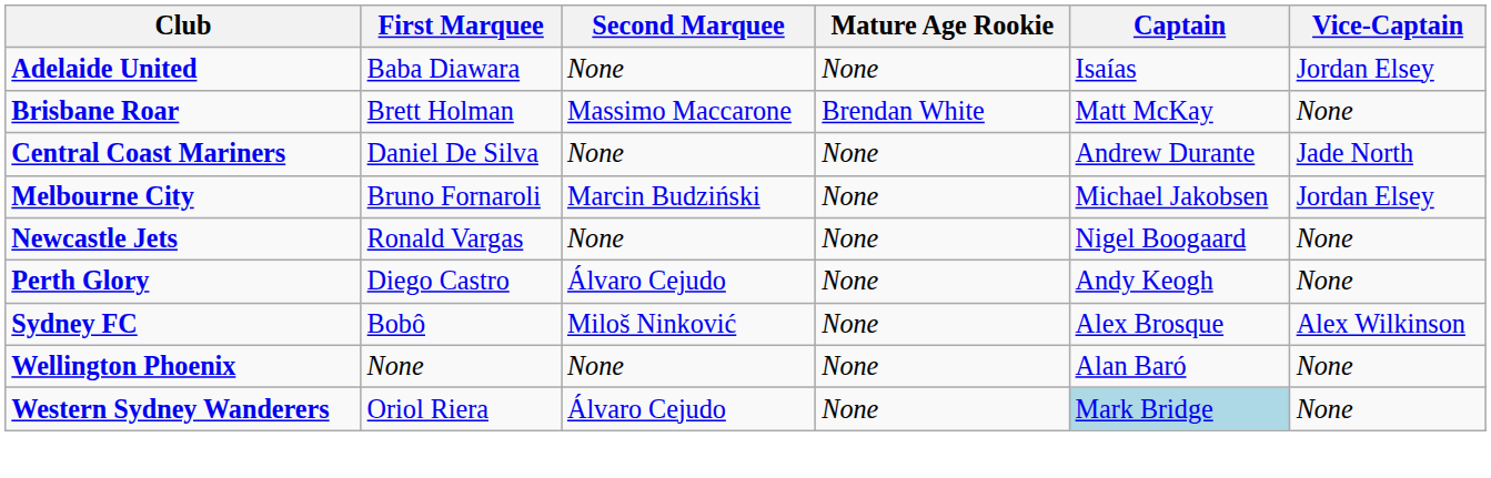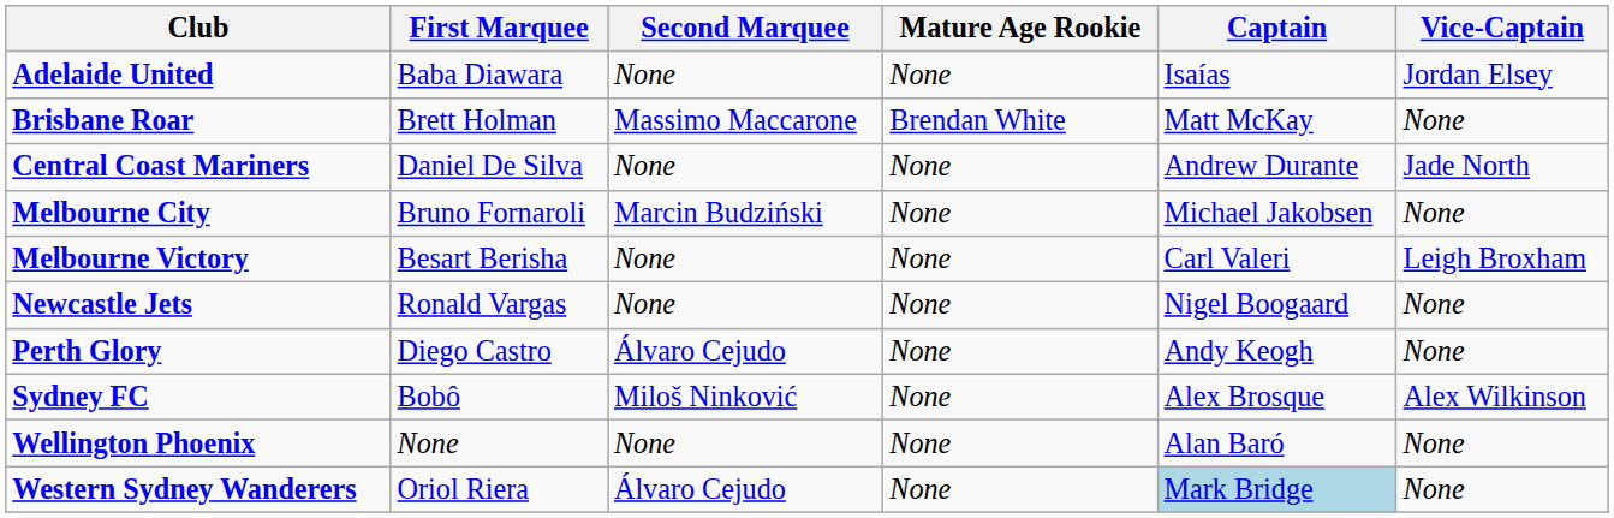 <table class="wikitable" style="width:100%">
 <tr>
 <th>Club</th>
 <th><a href='#'>First Marquee</a></th>
 <th><a href='#'>Second Marquee</a><br></th>
 <th>Mature Age Rookie</th>
 <th><a href='#'>Captain</a></th>
 <th><a href='#'>Vice-Captain</a></th>
 </tr>
 <tr style="vertical-align:top;">
 <td><strong><a href='#'>Adelaide United</a></strong></td>
 <td> <a href='#'>Baba Diawara</a></td>
 <td><em>None</em></td>
 <td><em>None</em></td>
 <td> <a href='#'>Isaías</a></td>
 <td> <a href='#'>Jordan Elsey</a></td>
 </tr>
 <tr style="vertical-align:top;">
 <td><strong><a href='#'>Brisbane Roar</a></strong></td>
 <td> <a href='#'>Brett Holman</a></td>
 <td> <a href='#'>Massimo Maccarone</a></td>
 <td> <a href='#'>Brendan White</a></td>
 <td> <a href='#'>Matt McKay</a></td>
 <td><em>None</em></td>
 </tr>
 <tr style="vertical-align:top;">
 <td><strong><a href='#'>Central Coast Mariners</a></strong></td>
 <td> <a href='#'>Daniel De Silva</a></td>
 <td><em>None</em></td>
 <td><em>None</em></td>
 <td> <a href='#'>Andrew Durante</a></td>
 <td> <a href='#'>Jade North</a></td>
 </tr>
 <tr style="vertical-align:top;">
 <td><strong><a href='#'>Melbourne City</a></strong></td>
 <td> <a href='#'>Bruno Fornaroli</a></td>
 <td> <a href='#'>Marcin Budziński</a></td>
 <td><em>None</em></td>
 <td> <a href='#'>Michael Jakobsen</a></td>
-<td> <a href='#'>Jordan Elsey</a></td>
+<td><em>None</em></td>
+</tr>
+<tr style="vertical-align:top;">
+<td><strong><a href='#'>Melbourne Victory</a></strong></td>
+<td> <a href='#'>Besart Berisha</a></td>
+<td><em>None</em></td>
+<td><em>None</em></td>
+<td> <a href='#'>Carl Valeri</a></td>
+<td> <a href='#'>Leigh Broxham</a></td>
 </tr>
 <tr style="vertical-align:top;">
 <td><strong><a href='#'>Newcastle Jets</a></strong></td>
 <td> <a href='#'>Ronald Vargas</a></td>
 <td><em>None</em></td>
 <td><em>None</em></td>
 <td> <a href='#'>Nigel Boogaard</a></td>
 <td><em>None</em></td>
 </tr>
 <tr style="vertical-align:top;">
 <td><strong><a href='#'>Perth Glory</a></strong></td>
 <td> <a href='#'>Diego Castro</a></td>
 <td> <a href='#'>Álvaro Cejudo</a></td>
 <td><em>None</em></td>
 <td> <a href='#'>Andy Keogh</a></td>
 <td><em>None</em></td>
 </tr>
 <tr style="vertical-align:top;">
 <td><strong><a href='#'>Sydney FC</a></strong></td>
 <td> <a href='#'>Bobô</a></td>
 <td> <a href='#'>Miloš Ninković</a></td>
 <td><em>None</em></td>
 <td> <a href='#'>Alex Brosque</a></td>
 <td> <a href='#'>Alex Wilkinson</a></td>
 </tr>
 <tr style="vertical-align:top;">
 <td><strong><a href='#'>Wellington Phoenix</a></strong></td>
 <td><em>None</em></td>
 <td><em>None</em></td>
 <td><em>None</em></td>
 <td> <a href='#'>Alan Baró</a></td>
 <td><em>None</em></td>
 </tr>
 <tr style="vertical-align:top;">
 <td><strong><a href='#'>Western Sydney Wanderers</a></strong></td>
 <td> <a href='#'>Oriol Riera</a></td>
 <td> <a href='#'>Álvaro Cejudo</a></td>
 <td><em>None</em></td>
 <td style="background: lightblue;"> <a href='#'>Mark Bridge</a></td>
 <td><em>None</em></td>
 </tr>
 </table>
